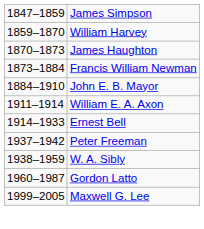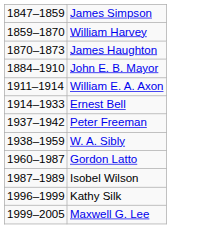 <table class="wikitable">
 <tr>
 <td>1847–1859</td>
 <td><a href='#'>James Simpson</a></td>
 </tr>
 <tr>
 <td>1859–1870</td>
 <td><a href='#'>William Harvey</a></td>
 </tr>
 <tr>
 <td>1870–1873</td>
 <td><a href='#'>James Haughton</a></td>
-</tr>
-<tr>
-<td>1873–1884</td>
-<td><a href='#'>Francis William Newman</a></td>
 </tr>
 <tr>
 <td>1884–1910</td>
 <td><a href='#'>John E. B. Mayor</a></td>
 </tr>
 <tr>
 <td>1911–1914</td>
 <td><a href='#'>William E. A. Axon</a></td>
 </tr>
 <tr>
 <td>1914–1933</td>
 <td><a href='#'>Ernest Bell</a></td>
 </tr>
 <tr>
 <td>1937–1942</td>
 <td><a href='#'>Peter Freeman</a></td>
 </tr>
 <tr>
 <td>1938–1959</td>
 <td><a href='#'>W. A. Sibly</a></td>
 </tr>
 <tr>
 <td>1960–1987</td>
 <td><a href='#'>Gordon Latto</a></td>
 </tr>
 <tr>
+<td>1987–1989</td>
+<td>Isobel Wilson</td>
+</tr>
+<tr>
+<td>1996–1999</td>
+<td>Kathy Silk</td>
+</tr>
+<tr>
 <td>1999–2005</td>
 <td><a href='#'>Maxwell G. Lee</a></td>
 </tr>
 </table>
